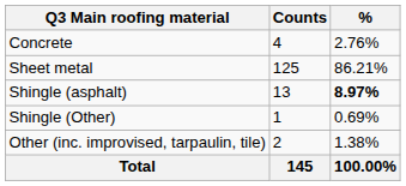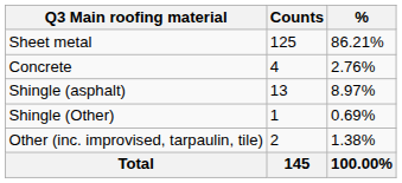 <table class="wikitable sortable">
 <tr>
 <th>Q3 Main roofing material</th>
 <th>Counts</th>
 <th>%</th>
 </tr>
 <tr>
+<td>Sheet metal</td>
+<td>125</td>
+<td>86.21%</td>
+</tr>
+<tr>
 <td>Concrete</td>
 <td>4</td>
 <td>2.76%</td>
 </tr>
 <tr>
-<td>Sheet metal</td>
-<td>125</td>
-<td>86.21%</td>
-</tr>
-<tr>
 <td>Shingle (asphalt)</td>
 <td>13</td>
-<td><strong>8.97%</strong></td>
+<td>8.97%</td>
 </tr>
 <tr>
 <td>Shingle (Other)</td>
 <td>1</td>
 <td>0.69%</td>
 </tr>
 <tr>
 <td>Other (inc. improvised, tarpaulin, tile)</td>
 <td>2</td>
 <td>1.38%</td>
 </tr>
 <tr>
 <th>Total</th>
 <th>145</th>
 <th>100.00%</th>
 </tr>
 </table>
